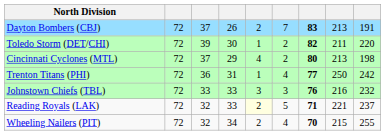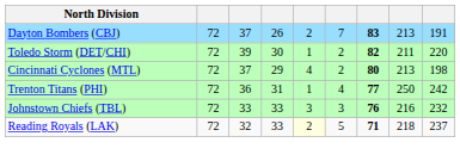 <table class="wikitable sortable" style="text-align:center">
 <tr>
 <th style="width:30%;" class="unsortable">North Division</th>
 <th style="width:5%;"></th>
 <th style="width:5%;"></th>
 <th style="width:5%;"></th>
 <th style="width:5%;"></th>
 <th style="width:5%;"></th>
 <th style="width:5%;"></th>
 <th style="width:5%;"></th>
 <th style="width:5%;"></th>
 </tr>
 <tr bgcolor="#97DEFF">
 <td align=left><a href='#'>Dayton Bombers</a> (<a href='#'>CBJ</a>)</td>
 <td>72</td>
 <td>37</td>
 <td>26</td>
 <td>2</td>
 <td>7</td>
 <td><strong>83</strong></td>
 <td>213</td>
 <td>191</td>
 </tr>
 <tr bgcolor="#bbffbb">
 <td align=left><a href='#'>Toledo Storm</a> (<a href='#'>DET</a>/<a href='#'>CHI</a>)</td>
 <td>72</td>
 <td>39</td>
 <td>30</td>
 <td>1</td>
 <td>2</td>
 <td><strong>82</strong></td>
 <td>211</td>
 <td>220</td>
 </tr>
 <tr bgcolor="#bbffbb">
 <td align=left><a href='#'>Cincinnati Cyclones</a> (<a href='#'>MTL</a>)</td>
 <td>72</td>
 <td>37</td>
 <td>29</td>
 <td>4</td>
 <td>2</td>
 <td><strong>80</strong></td>
 <td>213</td>
 <td>198</td>
 </tr>
 <tr bgcolor="#bbffbb">
 <td align=left><a href='#'>Trenton Titans</a> (<a href='#'>PHI</a>)</td>
 <td>72</td>
 <td>36</td>
 <td>31</td>
 <td>1</td>
 <td>4</td>
 <td><strong>77</strong></td>
 <td>250</td>
 <td>242</td>
 </tr>
 <tr bgcolor="#bbffbb">
 <td align=left><a href='#'>Johnstown Chiefs</a> (<a href='#'>TBL</a>)</td>
 <td>72</td>
 <td>33</td>
 <td>33</td>
 <td>3</td>
 <td>3</td>
 <td><strong>76</strong></td>
 <td>216</td>
 <td>232</td>
 </tr>
 <tr>
 <td align=left><a href='#'>Reading Royals</a> (<a href='#'>LAK</a>)</td>
 <td>72</td>
 <td>32</td>
 <td>33</td>
 <td style="background: lightyellow;">2</td>
 <td>5</td>
 <td><strong>71</strong></td>
-<td>221</td>
+<td>218</td>
 <td>237</td>
 </tr>
-<tr>
-<td align=left><a href='#'>Wheeling Nailers</a> (<a href='#'>PIT</a>)</td>
-<td>72</td>
-<td>32</td>
-<td>34</td>
-<td>2</td>
-<td>4</td>
-<td><strong>70</strong></td>
-<td>215</td>
-<td>255</td>
-</tr>
 </table>
